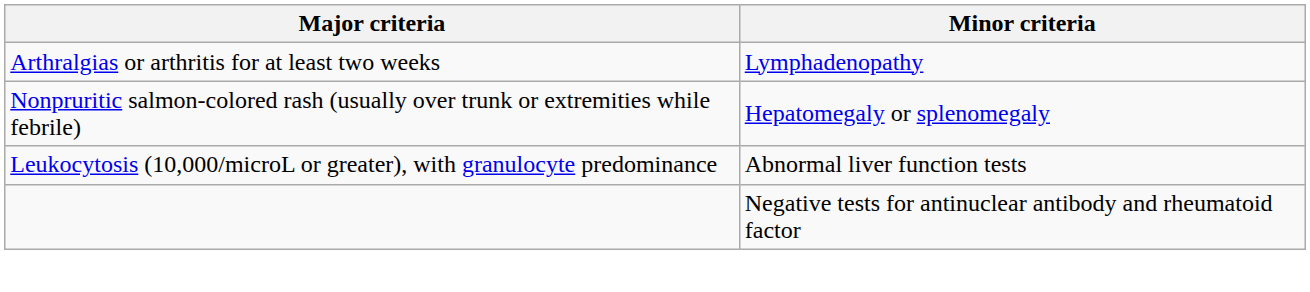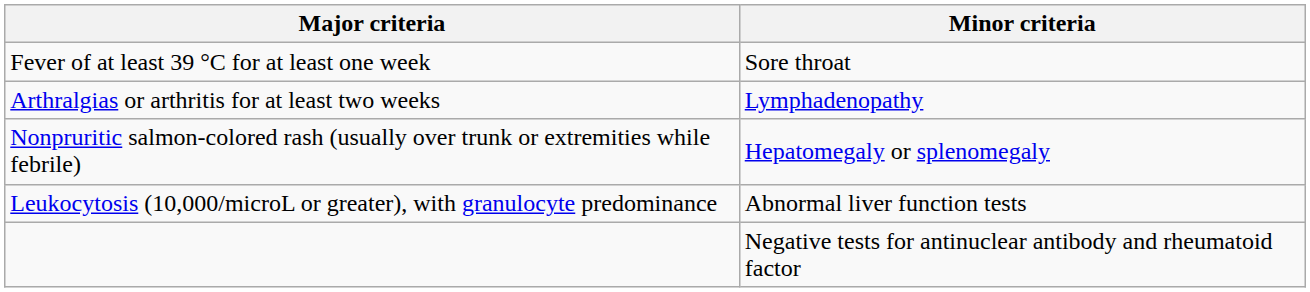 <table class="wikitable">
 <tr>
 <th>Major criteria</th>
 <th>Minor criteria</th>
+</tr>
+<tr>
+<td>Fever of at least 39 °C for at least one week</td>
+<td>Sore throat</td>
 </tr>
 <tr>
 <td><a href='#'>Arthralgias</a> or arthritis for at least two weeks</td>
 <td><a href='#'>Lymphadenopathy</a></td>
 </tr>
 <tr>
 <td><a href='#'>Nonpruritic</a> salmon-colored rash (usually over trunk or extremities while febrile)</td>
 <td><a href='#'>Hepatomegaly</a> or <a href='#'>splenomegaly</a></td>
 </tr>
 <tr>
 <td><a href='#'>Leukocytosis</a> (10,000/microL or greater), with <a href='#'>granulocyte</a> predominance</td>
 <td>Abnormal liver function tests</td>
 </tr>
 <tr>
 <td></td>
 <td>Negative tests for antinuclear antibody and rheumatoid factor</td>
 </tr>
 </table>
